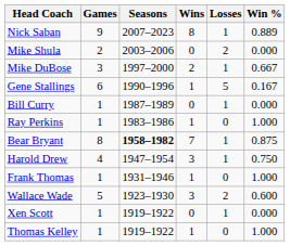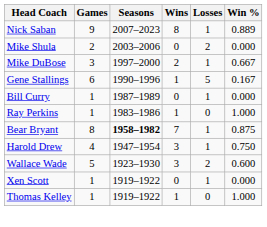 <table class="sortable wikitable" style="text-align:center">
 <tr>
 <th>Head Coach</th>
 <th>Games</th>
 <th>Seasons</th>
 <th>Wins</th>
 <th>Losses</th>
 <th>Win %</th>
 </tr>
 <tr>
 <td align="left"><a href='#'>Nick Saban</a></td>
 <td>9</td>
 <td>2007–2023</td>
 <td>8</td>
 <td>1</td>
 <td>0.889</td>
 </tr>
 <tr>
 <td align="left"><a href='#'>Mike Shula</a></td>
 <td>2</td>
 <td>2003–2006</td>
 <td>0</td>
 <td>2</td>
 <td>0.000</td>
 </tr>
 <tr>
 <td align="left"><a href='#'>Mike DuBose</a></td>
 <td>3</td>
 <td>1997–2000</td>
 <td>2</td>
 <td>1</td>
 <td>0.667</td>
 </tr>
 <tr>
 <td align="left"><a href='#'>Gene Stallings</a></td>
 <td>6</td>
 <td>1990–1996</td>
 <td>1</td>
 <td>5</td>
 <td>0.167</td>
 </tr>
 <tr>
 <td align="left"><a href='#'>Bill Curry</a></td>
 <td>1</td>
 <td>1987–1989</td>
 <td>0</td>
 <td>1</td>
 <td>0.000</td>
 </tr>
 <tr>
 <td align="left"><a href='#'>Ray Perkins</a></td>
 <td>1</td>
 <td>1983–1986</td>
 <td>1</td>
 <td>0</td>
 <td>1.000</td>
 </tr>
 <tr>
 <td align="left"><a href='#'>Bear Bryant</a></td>
 <td>8</td>
 <td><strong>1958–1982</strong></td>
 <td>7</td>
 <td>1</td>
 <td>0.875</td>
 </tr>
 <tr>
 <td align="left"><a href='#'>Harold Drew</a></td>
 <td>4</td>
 <td>1947–1954</td>
 <td>3</td>
 <td>1</td>
 <td>0.750</td>
 </tr>
 <tr>
-<td align="left"><a href='#'>Frank Thomas</a></td>
-<td>1</td>
-<td>1931–1946</td>
-<td>1</td>
-<td>0</td>
-<td>1.000</td>
-</tr>
-<tr>
 <td align="left"><a href='#'>Wallace Wade</a></td>
 <td>5</td>
 <td>1923–1930</td>
 <td>3</td>
 <td>2</td>
 <td>0.600</td>
 </tr>
 <tr>
 <td align="left"><a href='#'>Xen Scott</a></td>
 <td>1</td>
 <td>1919–1922</td>
 <td>0</td>
 <td>1</td>
 <td>0.000</td>
 </tr>
 <tr>
 <td align="left"><a href='#'>Thomas Kelley</a></td>
 <td>1</td>
 <td>1919–1922</td>
 <td>1</td>
 <td>0</td>
 <td>1.000</td>
 </tr>
 </table>
